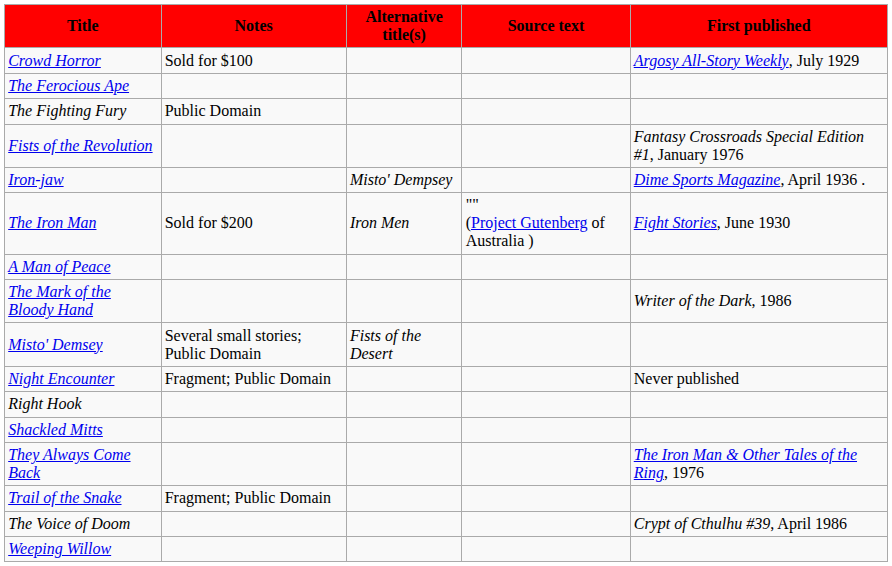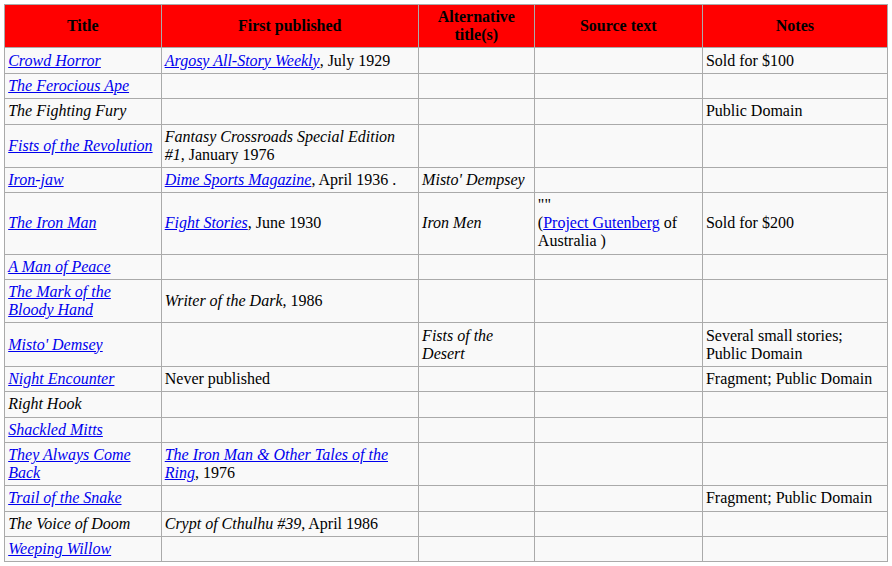 <table class="wikitable" width="100%">
 <tr>
 <th style="background:red;">Title</th>
-<th style="background:red;">Notes</th>
+<th style="background:red;">First published</th>
 <th style="background:red;">Alternative title(s)</th>
 <th style="background:red;">Source text</th>
-<th style="background:red;">First published</th>
+<th style="background:red;">Notes</th>
 </tr>
 <tr>
 <td><em><a href='#'>Crowd Horror</a></em></td>
-<td>Sold for $100</td>
+<td><em><a href='#'>Argosy All-Story Weekly</a></em>, July 1929</td>
 <td></td>
 <td></td>
-<td><em><a href='#'>Argosy All-Story Weekly</a></em>, July 1929</td>
+<td>Sold for $100</td>
 </tr>
 <tr>
 <td><em><a href='#'>The Ferocious Ape</a></em></td>
 <td></td>
 <td></td>
 <td></td>
 <td></td>
 </tr>
 <tr>
 <td><em>The Fighting Fury</em></td>
+<td></td>
+<td></td>
+<td></td>
 <td>Public Domain</td>
+</tr>
+<tr>
+<td><em><a href='#'>Fists of the Revolution</a></em></td>
+<td><em>Fantasy Crossroads Special Edition #1</em>, January 1976</td>
 <td></td>
 <td></td>
 <td></td>
 </tr>
 <tr>
-<td><em><a href='#'>Fists of the Revolution</a></em></td>
+<td><em><a href='#'>Iron-jaw</a></em></td>
+<td><em><a href='#'>Dime Sports Magazine</a></em>, April 1936 .</td>
+<td><em>Misto' Dempsey</em></td>
 <td></td>
 <td></td>
-<td></td>
-<td><em>Fantasy Crossroads Special Edition #1</em>, January 1976</td>
-</tr>
-<tr>
-<td><em><a href='#'>Iron-jaw</a></em></td>
-<td></td>
-<td><em>Misto' Dempsey</em></td>
-<td></td>
-<td><em><a href='#'>Dime Sports Magazine</a></em>, April 1936 .</td>
 </tr>
 <tr>
 <td><em><a href='#'>The Iron Man</a></em></td>
-<td>Sold for $200</td>
+<td><em><a href='#'>Fight Stories</a></em>, June 1930</td>
 <td><em>Iron Men</em></td>
 <td>"" <br>(<a href='#'>Project Gutenberg</a> of Australia )</td>
-<td><em><a href='#'>Fight Stories</a></em>, June 1930</td>
+<td>Sold for $200</td>
 </tr>
 <tr>
 <td><em><a href='#'>A Man of Peace</a></em></td>
 <td></td>
 <td></td>
 <td></td>
 <td></td>
 </tr>
 <tr>
 <td><em><a href='#'>The Mark of the Bloody Hand</a></em></td>
+<td><em>Writer of the Dark</em>, 1986</td>
 <td></td>
-<td></td>
-<td></td>
-<td><em>Writer of the Dark</em>, 1986</td>
-</tr>
-<tr>
-<td><em><a href='#'>Misto' Demsey</a></em></td>
-<td>Several small stories; Public Domain</td>
-<td><em>Fists of the Desert</em></td>
 <td></td>
 <td></td>
 </tr>
 <tr>
+<td><em><a href='#'>Misto' Demsey</a></em></td>
+<td></td>
+<td><em>Fists of the Desert</em></td>
+<td></td>
+<td>Several small stories; Public Domain</td>
+</tr>
+<tr>
 <td><em><a href='#'>Night Encounter</a></em></td>
-<td>Fragment; Public Domain</td>
+<td>Never published</td>
 <td></td>
 <td></td>
-<td>Never published</td>
+<td>Fragment; Public Domain</td>
 </tr>
 <tr>
 <td><em>Right Hook</em></td>
 <td></td>
 <td></td>
 <td></td>
 <td></td>
 </tr>
 <tr>
 <td><em><a href='#'>Shackled Mitts</a></em></td>
 <td></td>
 <td></td>
 <td></td>
 <td></td>
 </tr>
 <tr>
 <td><em><a href='#'>They Always Come Back</a></em></td>
-<td></td>
-<td></td>
-<td></td>
 <td><em><a href='#'>The Iron Man & Other Tales of the Ring</a></em>, 1976</td>
-</tr>
-<tr>
-<td><em><a href='#'>Trail of the Snake</a></em></td>
-<td>Fragment; Public Domain</td>
 <td></td>
 <td></td>
 <td></td>
 </tr>
 <tr>
-<td><em>The Voice of Doom</em></td>
+<td><em><a href='#'>Trail of the Snake</a></em></td>
 <td></td>
 <td></td>
 <td></td>
+<td>Fragment; Public Domain</td>
+</tr>
+<tr>
+<td><em>The Voice of Doom</em></td>
 <td><em>Crypt of Cthulhu #39</em>, April 1986</td>
+<td></td>
+<td></td>
+<td></td>
 </tr>
 <tr>
 <td><em><a href='#'>Weeping Willow</a></em></td>
 <td></td>
 <td></td>
 <td></td>
 <td></td>
 </tr>
 </table>
